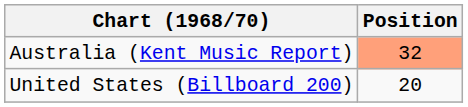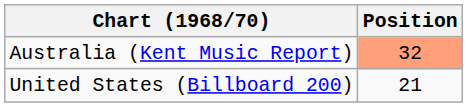 <table class="wikitable sortable plainrowheaders">
 <tr>
 <th scope="col">Chart (1968/70)</th>
 <th scope="col">Position</th>
 </tr>
 <tr>
 <td>Australia (<a href='#'>Kent Music Report</a>)</td>
 <td style="background: lightsalmon; text-align:center;">32</td>
 </tr>
 <tr>
 <td>United States (<a href='#'>Billboard 200</a>)</td>
-<td style="text-align:center;">20</td>
+<td style="text-align:center;">21</td>
 </tr>
 </table>
